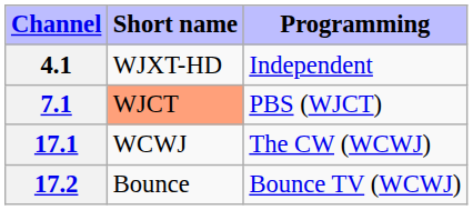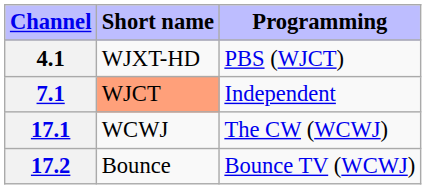 <table class="wikitable">
 <tr>
 <th style="background-color: #bdbdff" scope="col"><a href='#'>Channel</a></th>
 <th style="background-color: #bdbdff" scope="col">Short name</th>
 <th style="background-color: #bdbdff" scope="col">Programming</th>
 </tr>
 <tr>
 <th scope="row">4.1</th>
 <td>WJXT-HD</td>
-<td><a href='#'>Independent</a></td>
+<td><a href='#'>PBS</a> (<a href='#'>WJCT</a>)</td>
 </tr>
 <tr>
 <th scope="row"><a href='#'>7.1</a></th>
 <td style="background: lightsalmon;">WJCT</td>
-<td><a href='#'>PBS</a> (<a href='#'>WJCT</a>)</td>
+<td><a href='#'>Independent</a></td>
 </tr>
 <tr>
 <th scope="row"><a href='#'>17.1</a></th>
 <td>WCWJ</td>
 <td><a href='#'>The CW</a> (<a href='#'>WCWJ</a>)</td>
 </tr>
 <tr>
 <th scope="row"><a href='#'>17.2</a></th>
 <td>Bounce</td>
 <td><a href='#'>Bounce TV</a> (<a href='#'>WCWJ</a>)</td>
 </tr>
 </table>
